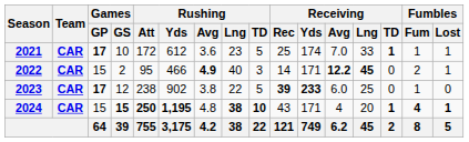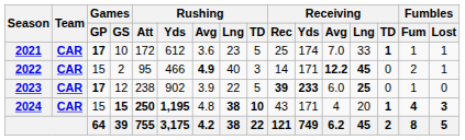 <table class="wikitable" style="text-align: center">
 <tr>
 <th rowspan="2">Season</th>
 <th rowspan="2">Team</th>
 <th colspan="2">Games</th>
 <th colspan="5">Rushing</th>
 <th colspan="5">Receiving</th>
 <th colspan="2">Fumbles</th>
 </tr>
 <tr>
 <th>GP</th>
 <th>GS</th>
 <th>Att</th>
 <th>Yds</th>
 <th>Avg</th>
 <th>Lng</th>
 <th>TD</th>
 <th>Rec</th>
 <th>Yds</th>
 <th>Avg</th>
 <th>Lng</th>
 <th>TD</th>
 <th>Fum</th>
 <th>Lost</th>
 </tr>
 <tr>
 <th><a href='#'>2021</a></th>
 <th><a href='#'>CAR</a></th>
 <td><strong>17</strong></td>
 <td>10</td>
 <td>172</td>
 <td>612</td>
 <td>3.6</td>
 <td>23</td>
 <td>5</td>
 <td>25</td>
 <td>174</td>
 <td>7.0</td>
 <td>33</td>
 <td><strong>1</strong></td>
 <td>1</td>
 <td>1</td>
 </tr>
 <tr>
 <th><a href='#'>2022</a></th>
 <th><a href='#'>CAR</a></th>
 <td>15</td>
 <td>2</td>
 <td>95</td>
 <td>466</td>
 <td><strong>4.9</strong></td>
 <td>40</td>
 <td>3</td>
 <td>14</td>
 <td>171</td>
 <td><strong>12.2</strong></td>
 <td><strong>45</strong></td>
 <td>0</td>
 <td>2</td>
 <td>1</td>
 </tr>
 <tr>
 <th><a href='#'>2023</a></th>
 <th><a href='#'>CAR</a></th>
 <td><strong>17</strong></td>
 <td>12</td>
 <td>238</td>
 <td>902</td>
-<td>3.8</td>
+<td>3.9</td>
 <td>22</td>
 <td>5</td>
 <td><strong>39</strong></td>
 <td><strong>233</strong></td>
 <td>6.0</td>
-<td>25</td>
+<td><strong>25</strong></td>
 <td>0</td>
 <td>1</td>
 <td>0</td>
 </tr>
 <tr>
 <th><a href='#'>2024</a></th>
 <th><a href='#'>CAR</a></th>
 <td>15</td>
 <td><strong>15</strong></td>
 <td><strong>250</strong></td>
 <td><strong>1,195</strong></td>
 <td>4.8</td>
 <td><strong>38</strong></td>
 <td><strong>10</strong></td>
 <td>43</td>
 <td>171</td>
 <td>4</td>
 <td>20</td>
 <td><strong>1</strong></td>
 <td><strong>4</strong></td>
-<td><strong>1</strong></td>
+<td><strong>3</strong></td>
 </tr>
 <tr>
 <th colspan="2"></th>
 <th>64</th>
 <th>39</th>
 <th>755</th>
 <th>3,175</th>
 <th>4.2</th>
 <th>38</th>
 <th>22</th>
 <th>121</th>
 <th>749</th>
 <th>6.2</th>
 <th>45</th>
 <th>2</th>
 <th>8</th>
 <th>5</th>
 </tr>
 </table>
